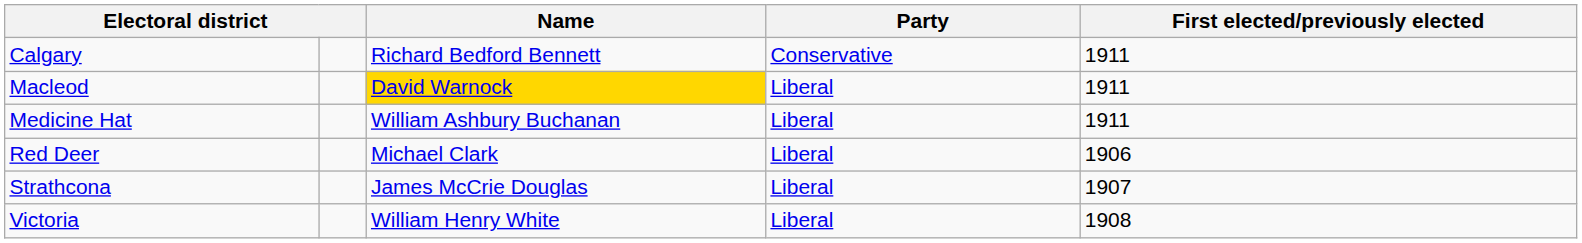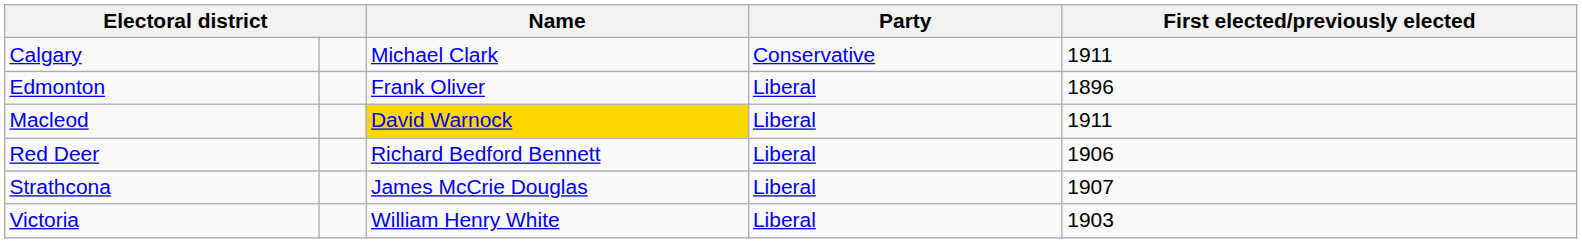 <table class="wikitable" width=95%>
 <tr>
 <th colspan=2 width=23%>Electoral district</th>
 <th>Name</th>
 <th width=20%>Party</th>
 <th>First elected/previously elected</th>
 </tr>
 <tr>
 <td width=20%><a href='#'>Calgary</a></td>
 <td></td>
-<td><a href='#'>Richard Bedford Bennett</a></td>
+<td><a href='#'>Michael Clark</a></td>
 <td><a href='#'>Conservative</a></td>
 <td>1911</td>
+</tr>
+<tr>
+<td><a href='#'>Edmonton</a></td>
+<td></td>
+<td><a href='#'>Frank Oliver</a></td>
+<td><a href='#'>Liberal</a></td>
+<td>1896</td>
 </tr>
 <tr>
 <td><a href='#'>Macleod</a></td>
 <td></td>
 <td style="background: gold;"><a href='#'>David Warnock</a></td>
 <td><a href='#'>Liberal</a></td>
 <td>1911</td>
 </tr>
 <tr>
-<td><a href='#'>Medicine Hat</a></td>
-<td></td>
-<td><a href='#'>William Ashbury Buchanan</a></td>
-<td><a href='#'>Liberal</a></td>
-<td>1911</td>
-</tr>
-<tr>
 <td><a href='#'>Red Deer</a></td>
 <td></td>
-<td><a href='#'>Michael Clark</a></td>
+<td><a href='#'>Richard Bedford Bennett</a></td>
 <td><a href='#'>Liberal</a></td>
 <td>1906</td>
 </tr>
 <tr>
 <td><a href='#'>Strathcona</a></td>
 <td></td>
 <td><a href='#'>James McCrie Douglas</a></td>
 <td><a href='#'>Liberal</a></td>
 <td>1907</td>
 </tr>
 <tr>
 <td><a href='#'>Victoria</a></td>
 <td></td>
 <td><a href='#'>William Henry White</a></td>
 <td><a href='#'>Liberal</a></td>
-<td>1908</td>
+<td>1903</td>
 </tr>
 </table>
